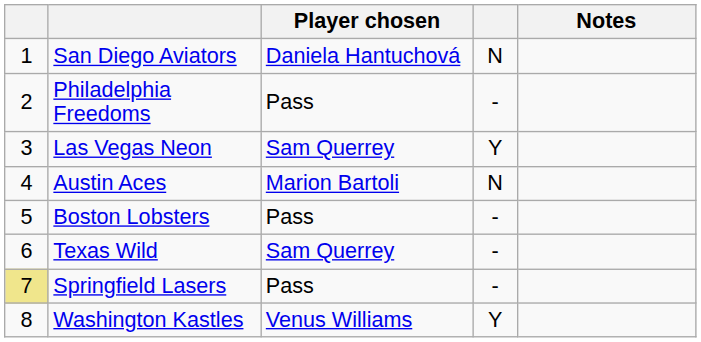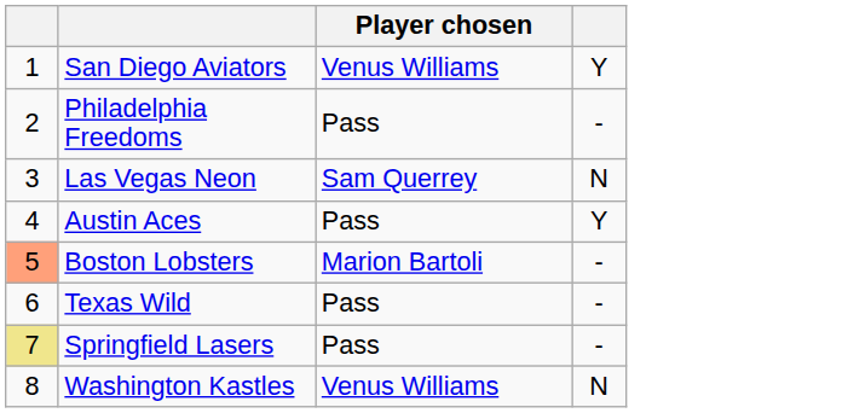 <table class="wikitable" style="text-align:left">
 <tr>
 <th width="25px"></th>
 <th width="150px"></th>
 <th width="150px">Player chosen</th>
 <th width="25px"></th>
-<th width="125px">Notes</th>
 </tr>
 <tr>
 <td style="text-align:center">1</td>
 <td><a href='#'>San Diego Aviators</a></td>
-<td><a href='#'>Daniela Hantuchová</a></td>
-<td style="text-align:center">N</td>
-<td></td>
+<td><a href='#'>Venus Williams</a></td>
+<td style="text-align:center">Y</td>
 </tr>
 <tr>
 <td style="text-align:center">2</td>
 <td><a href='#'>Philadelphia Freedoms</a></td>
 <td>Pass</td>
 <td style="text-align:center">-</td>
-<td></td>
 </tr>
 <tr>
 <td style="text-align:center">3</td>
 <td><a href='#'>Las Vegas Neon</a></td>
 <td><a href='#'>Sam Querrey</a></td>
-<td style="text-align:center">Y</td>
-<td></td>
+<td style="text-align:center">N</td>
 </tr>
 <tr>
 <td style="text-align:center">4</td>
 <td><a href='#'>Austin Aces</a></td>
-<td><a href='#'>Marion Bartoli</a></td>
-<td style="text-align:center">N</td>
-<td></td>
+<td>Pass</td>
+<td style="text-align:center">Y</td>
 </tr>
 <tr>
-<td style="text-align:center">5</td>
+<td style="background: lightsalmon; text-align:center">5</td>
 <td><a href='#'>Boston Lobsters</a></td>
-<td>Pass</td>
+<td><a href='#'>Marion Bartoli</a></td>
 <td style="text-align:center">-</td>
-<td></td>
 </tr>
 <tr>
 <td style="text-align:center">6</td>
 <td><a href='#'>Texas Wild</a></td>
-<td><a href='#'>Sam Querrey</a></td>
+<td>Pass</td>
 <td style="text-align:center">-</td>
-<td></td>
 </tr>
 <tr>
 <td style="background: khaki; text-align:center">7</td>
 <td><a href='#'>Springfield Lasers</a></td>
 <td>Pass</td>
 <td style="text-align:center">-</td>
-<td></td>
 </tr>
 <tr>
 <td style="text-align:center">8</td>
 <td><a href='#'>Washington Kastles</a></td>
 <td><a href='#'>Venus Williams</a></td>
-<td style="text-align:center">Y</td>
-<td></td>
+<td style="text-align:center">N</td>
 </tr>
 </table>
